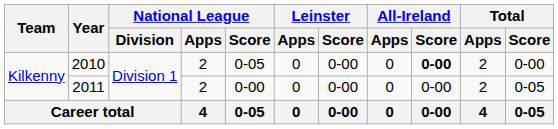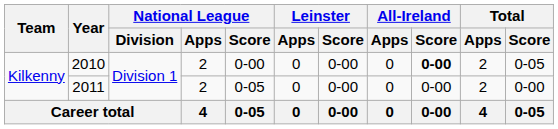 <table class="wikitable" style="text-align:center">
 <tr>
 <th rowspan="2">Team</th>
 <th rowspan="2">Year</th>
 <th colspan="3"><a href='#'>National League</a></th>
 <th colspan="2"><a href='#'>Leinster</a></th>
 <th colspan="2"><a href='#'>All-Ireland</a></th>
 <th colspan="2">Total</th>
 </tr>
 <tr>
 <th>Division</th>
 <th>Apps</th>
 <th>Score</th>
 <th>Apps</th>
 <th>Score</th>
 <th>Apps</th>
 <th>Score</th>
 <th>Apps</th>
 <th>Score</th>
 </tr>
 <tr>
 <td rowspan="2"><a href='#'>Kilkenny</a></td>
 <td>2010</td>
 <td rowspan="2"><a href='#'>Division 1</a></td>
 <td>2</td>
-<td>0-05</td>
+<td>0-00</td>
 <td>0</td>
 <td>0-00</td>
 <td>0</td>
 <td><strong>0-00</strong></td>
 <td>2</td>
-<td>0-00</td>
+<td>0-05</td>
 </tr>
 <tr>
 <td>2011</td>
 <td>2</td>
-<td>0-00</td>
+<td>0-05</td>
 <td>0</td>
 <td>0-00</td>
 <td>0</td>
 <td>0-00</td>
 <td>2</td>
-<td>0-05</td>
+<td>0-00</td>
 </tr>
 <tr>
 <th colspan="3">Career total</th>
 <th>4</th>
 <th>0-05</th>
 <th>0</th>
 <th>0-00</th>
 <th>0</th>
 <th>0-00</th>
 <th>4</th>
 <th>0-05</th>
 </tr>
 </table>
